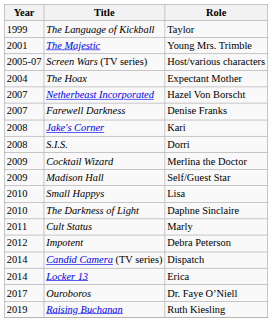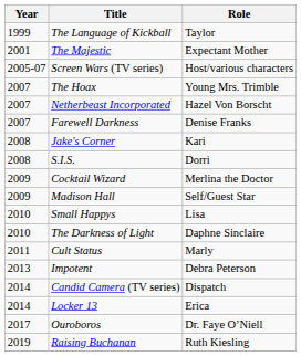 <table class="wikitable sortable">
 <tr>
 <th>Year</th>
 <th>Title</th>
 <th>Role</th>
 </tr>
 <tr>
 <td>1999</td>
 <td><em>The Language of Kickball</em></td>
 <td>Taylor</td>
 </tr>
 <tr>
 <td>2001</td>
 <td><em><a href='#'>The Majestic</a></em></td>
-<td>Young Mrs. Trimble</td>
+<td>Expectant Mother</td>
 </tr>
 <tr>
 <td>2005-07</td>
 <td><em>Screen Wars</em> (TV series)</td>
 <td>Host/various characters</td>
 </tr>
 <tr>
-<td>2004</td>
+<td>2007</td>
 <td><em>The Hoax</em></td>
-<td>Expectant Mother</td>
+<td>Young Mrs. Trimble</td>
 </tr>
 <tr>
 <td>2007</td>
 <td><em><a href='#'>Netherbeast Incorporated</a></em></td>
 <td>Hazel Von Borscht</td>
 </tr>
 <tr>
 <td>2007</td>
 <td><em>Farewell Darkness</em></td>
 <td>Denise Franks</td>
 </tr>
 <tr>
 <td>2008</td>
 <td><em><a href='#'>Jake's Corner</a></em></td>
 <td>Kari</td>
 </tr>
 <tr>
 <td>2008</td>
 <td><em>S.I.S.</em></td>
 <td>Dorri</td>
 </tr>
 <tr>
 <td>2009</td>
 <td><em>Cocktail Wizard</em></td>
 <td>Merlina the Doctor</td>
 </tr>
 <tr>
 <td>2009</td>
 <td><em>Madison Hall</em></td>
 <td>Self/Guest Star</td>
 </tr>
 <tr>
 <td>2010</td>
 <td><em>Small Happys</em></td>
 <td>Lisa</td>
 </tr>
 <tr>
 <td>2010</td>
 <td><em>The Darkness of Light</em></td>
 <td>Daphne Sinclaire</td>
 </tr>
 <tr>
 <td>2011</td>
 <td><em>Cult Status</em></td>
 <td>Marly</td>
 </tr>
 <tr>
-<td>2012</td>
+<td>2013</td>
 <td><em>Impotent</em></td>
 <td>Debra Peterson</td>
 </tr>
 <tr>
 <td>2014</td>
 <td><em><a href='#'>Candid Camera</a></em> (TV series)</td>
 <td>Dispatch</td>
 </tr>
 <tr>
 <td>2014</td>
 <td><em><a href='#'>Locker 13</a></em></td>
 <td>Erica</td>
 </tr>
 <tr>
 <td>2017</td>
 <td><em>Ouroboros</em></td>
 <td>Dr. Faye O’Niell</td>
 </tr>
 <tr>
 <td>2019</td>
 <td><em><a href='#'>Raising Buchanan</a></em></td>
 <td>Ruth Kiesling</td>
 </tr>
 <tr>
 </tr>
 </table>
